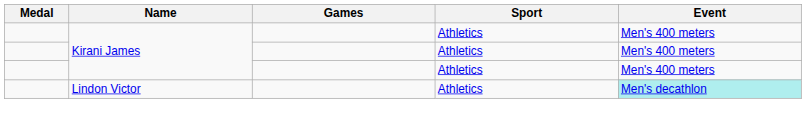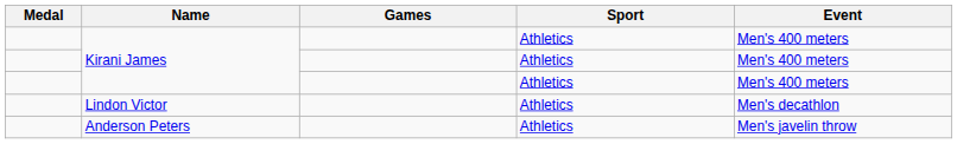 <table class="wikitable sortable" style="font-size:100%">
 <tr>
 <th style="width:5em">Medal</th>
 <th style="width:15em">Name</th>
 <th style="width:15em">Games</th>
 <th style="width:15em">Sport</th>
 <th style="width:15em">Event</th>
 </tr>
 <tr>
 <td></td>
 <td rowspan=3><a href='#'>Kirani James</a></td>
 <td></td>
 <td> <a href='#'>Athletics</a></td>
 <td><a href='#'>Men's 400 meters</a></td>
 </tr>
 <tr>
 <td></td>
 <td></td>
 <td> <a href='#'>Athletics</a></td>
 <td><a href='#'>Men's 400 meters</a></td>
 </tr>
 <tr>
 <td></td>
 <td></td>
 <td> <a href='#'>Athletics</a></td>
 <td><a href='#'>Men's 400 meters</a></td>
 </tr>
 <tr>
 <td></td>
 <td rowspan=1><a href='#'>Lindon Victor</a></td>
 <td></td>
 <td> <a href='#'>Athletics</a></td>
-<td style="background: paleturquoise;"><a href='#'>Men's decathlon</a></td>
+<td><a href='#'>Men's decathlon</a></td>
+</tr>
+<tr>
+<td></td>
+<td rowspan=1><a href='#'>Anderson Peters</a></td>
+<td></td>
+<td> <a href='#'>Athletics</a></td>
+<td><a href='#'>Men's javelin throw</a></td>
 </tr>
 </table>
